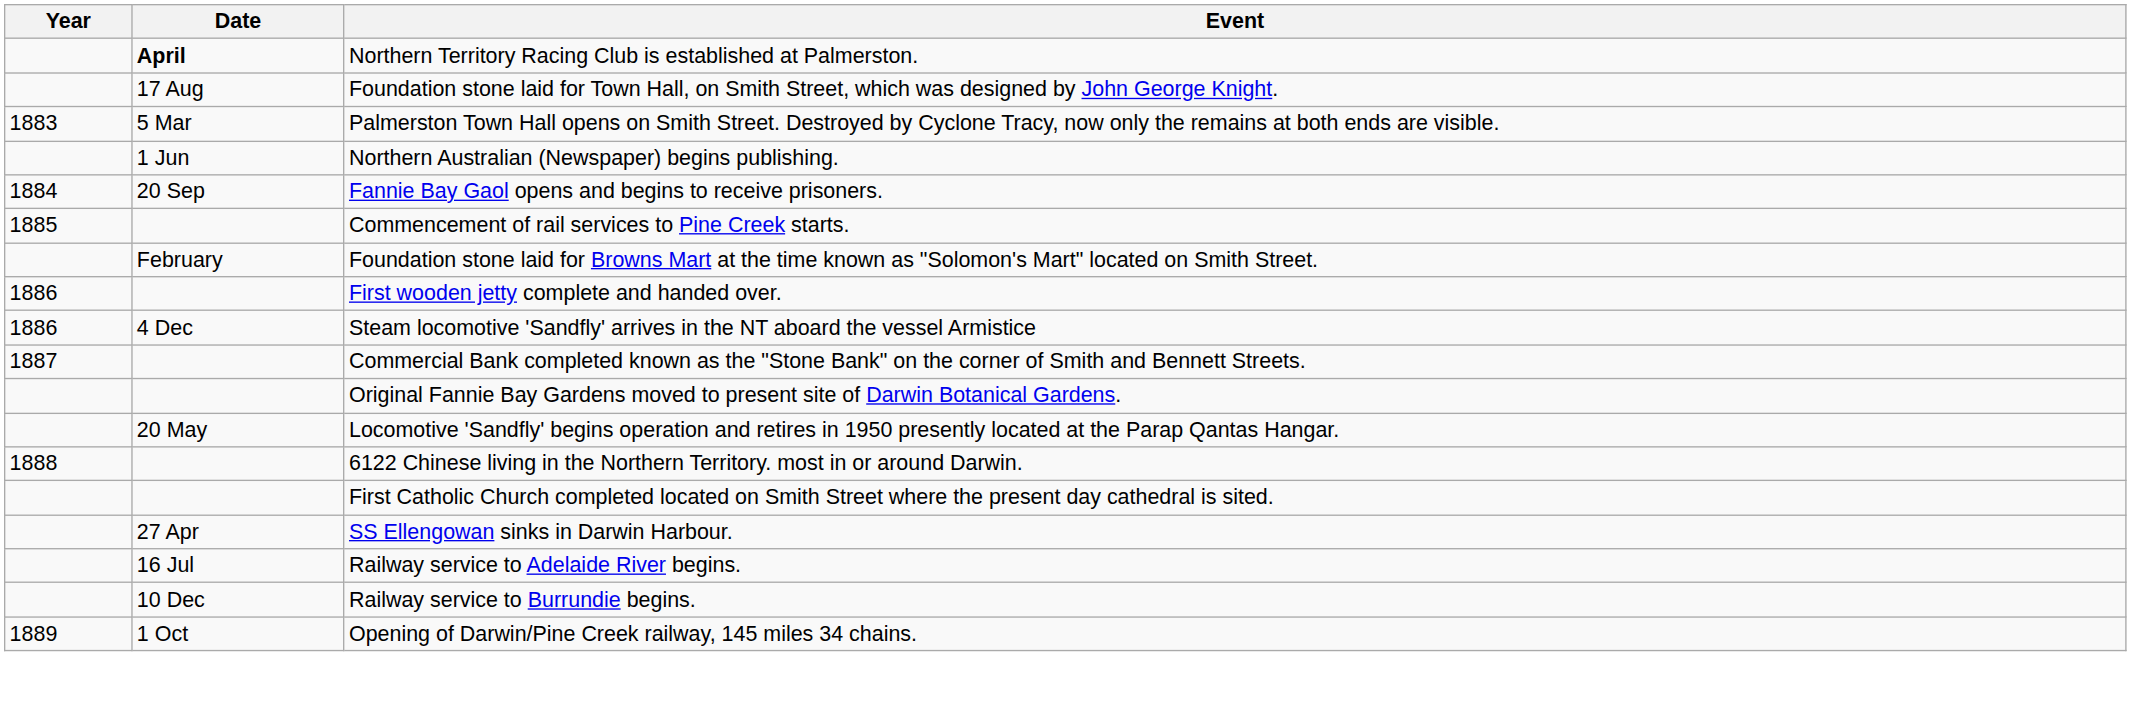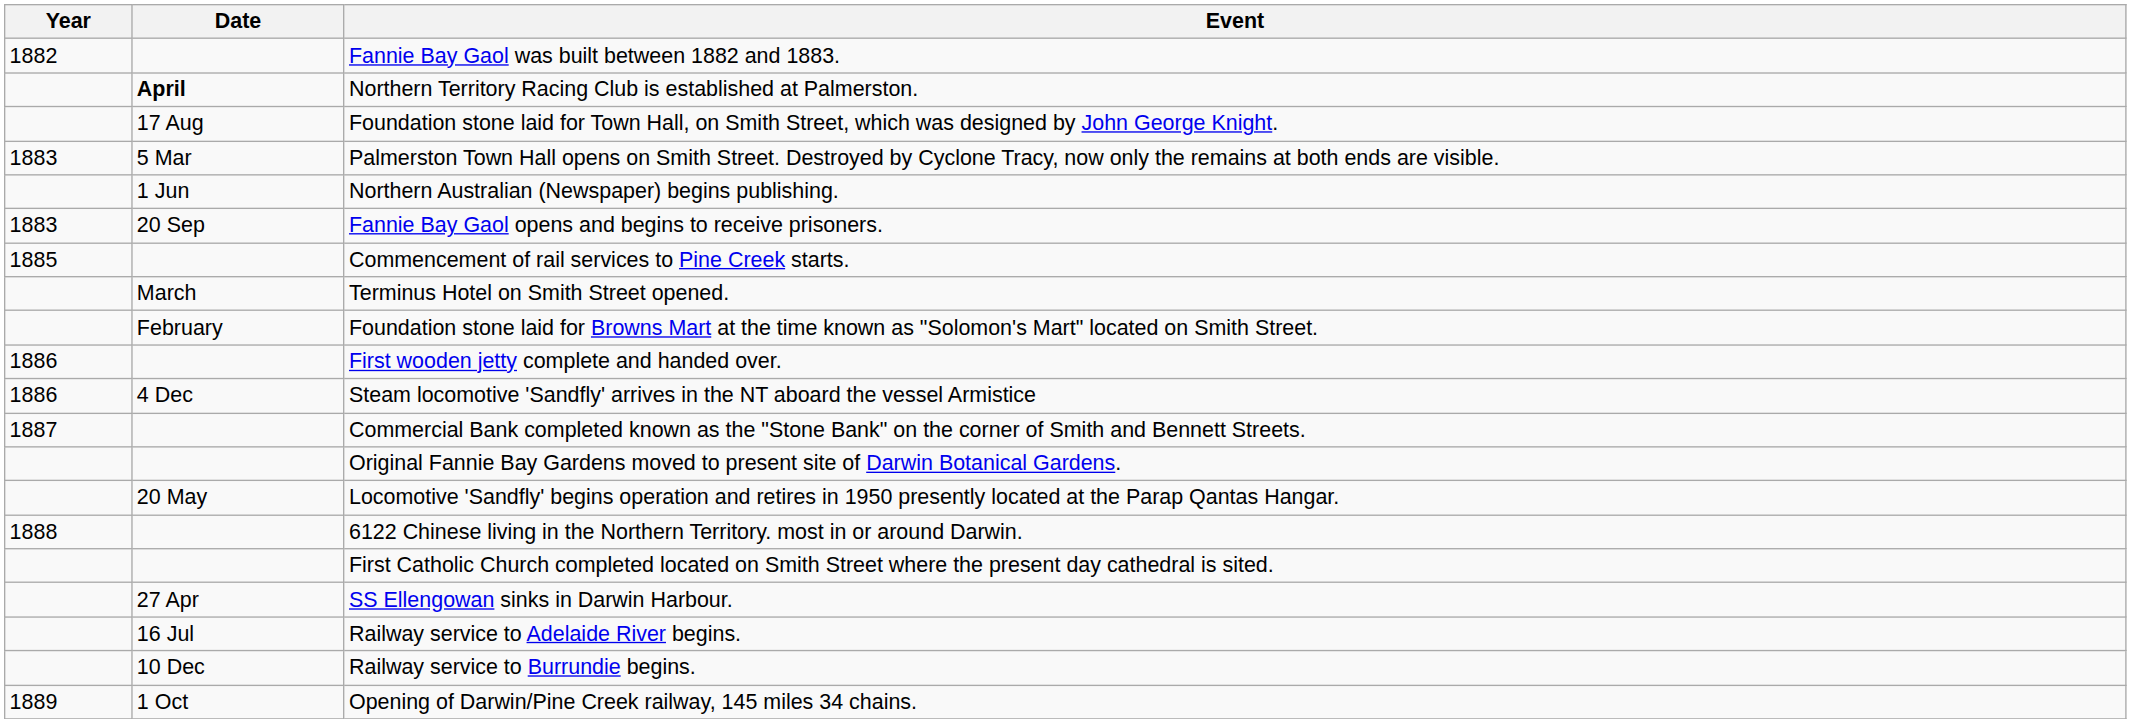 <table class="wikitable" style="width:100%">
 <tr>
 <th style="width:6%">Year</th>
 <th style="width:10%">Date</th>
 <th>Event</th>
+</tr>
+<tr>
+<td>1882</td>
+<td></td>
+<td><a href='#'>Fannie Bay Gaol</a> was built between 1882 and 1883.</td>
 </tr>
 <tr>
 <td></td>
 <td><strong>April</strong></td>
 <td>Northern Territory Racing Club is established at Palmerston.</td>
 </tr>
 <tr>
 <td></td>
 <td>17 Aug</td>
 <td>Foundation stone laid for Town Hall, on Smith Street, which was designed by <a href='#'>John George Knight</a>.</td>
 </tr>
 <tr>
 <td>1883</td>
 <td>5 Mar</td>
 <td>Palmerston Town Hall opens on Smith Street. Destroyed by Cyclone Tracy, now only the remains at both ends are visible.</td>
 </tr>
 <tr>
 <td></td>
 <td>1 Jun</td>
 <td>Northern Australian (Newspaper) begins publishing.</td>
 </tr>
 <tr>
-<td>1884</td>
+<td>1883</td>
 <td>20 Sep</td>
 <td><a href='#'>Fannie Bay Gaol</a> opens and begins to receive prisoners.</td>
 </tr>
 <tr>
 <td>1885</td>
 <td></td>
 <td>Commencement of rail services to <a href='#'>Pine Creek</a> starts.</td>
+</tr>
+<tr>
+<td></td>
+<td>March</td>
+<td>Terminus Hotel on Smith Street opened.</td>
 </tr>
 <tr>
 <td></td>
 <td>February</td>
 <td>Foundation stone laid for <a href='#'>Browns Mart</a> at the time known as "Solomon's Mart" located on Smith Street.</td>
 </tr>
 <tr>
 <td>1886</td>
 <td></td>
 <td><a href='#'>First wooden jetty</a> complete and handed over.</td>
 </tr>
 <tr>
 <td>1886</td>
 <td>4 Dec</td>
 <td>Steam locomotive 'Sandfly' arrives in the NT aboard the vessel Armistice</td>
 </tr>
 <tr>
 <td>1887</td>
 <td></td>
 <td>Commercial Bank completed known as the "Stone Bank" on the corner of Smith and Bennett Streets.</td>
 </tr>
 <tr>
 <td></td>
 <td></td>
 <td>Original Fannie Bay Gardens moved to present site of <a href='#'>Darwin Botanical Gardens</a>.</td>
 </tr>
 <tr>
 <td></td>
 <td>20 May</td>
 <td>Locomotive 'Sandfly' begins operation and retires in 1950 presently located at the Parap Qantas Hangar.</td>
 </tr>
 <tr>
 <td>1888</td>
 <td></td>
 <td>6122 Chinese living in the Northern Territory. most in or around Darwin.</td>
 </tr>
 <tr>
 <td></td>
 <td></td>
 <td>First Catholic Church completed located on Smith Street where the present day cathedral is sited.</td>
 </tr>
 <tr>
 <td></td>
 <td>27 Apr</td>
 <td><a href='#'>SS Ellengowan</a> sinks in Darwin Harbour.</td>
 </tr>
 <tr>
 <td></td>
 <td>16 Jul</td>
 <td>Railway service to <a href='#'>Adelaide River</a> begins.</td>
 </tr>
 <tr>
 <td></td>
 <td>10 Dec</td>
 <td>Railway service to <a href='#'>Burrundie</a> begins.</td>
 </tr>
 <tr>
 <td>1889</td>
 <td>1 Oct</td>
 <td>Opening of Darwin/Pine Creek railway, 145 miles 34 chains.</td>
 </tr>
 </table>
